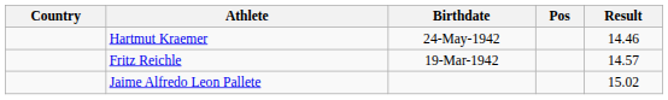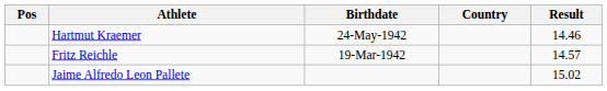 <table class="wikitable"  style="text-align:center; width:60%;">
 <tr>
-<th>Country</th>
+<th>Pos</th>
 <th>Athlete</th>
 <th>Birthdate</th>
-<th>Pos</th>
+<th>Country</th>
 <th>Result</th>
 </tr>
 <tr>
-<td align=left></td>
+<td align=center></td>
 <td align=left><a href='#'>Hartmut Kraemer</a></td>
 <td>24-May-1942</td>
-<td align=center></td>
+<td align=left></td>
 <td>14.46</td>
 </tr>
 <tr>
-<td align=left></td>
+<td align=center></td>
 <td align=left><a href='#'>Fritz Reichle</a></td>
 <td>19-Mar-1942</td>
-<td align=center></td>
+<td align=left></td>
 <td>14.57</td>
 </tr>
 <tr>
-<td align=left></td>
+<td align=center></td>
 <td align=left><a href='#'>Jaime Alfredo Leon Pallete</a></td>
 <td></td>
-<td align=center></td>
+<td align=left></td>
 <td>15.02</td>
 </tr>
 </table>
